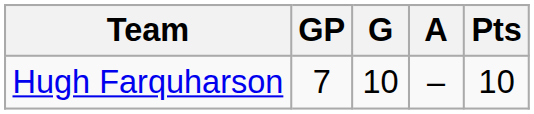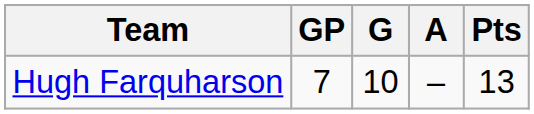 <table class="wikitable">
 <tr>
 <th>Team</th>
 <th width="20">GP</th>
 <th width="20">G</th>
 <th width="20">A</th>
 <th width="20">Pts</th>
 </tr>
 <tr align=center>
 <td align=left> <a href='#'>Hugh Farquharson</a></td>
 <td>7</td>
 <td>10</td>
 <td>–</td>
-<td>10</td>
+<td>13</td>
 </tr>
 </table>
